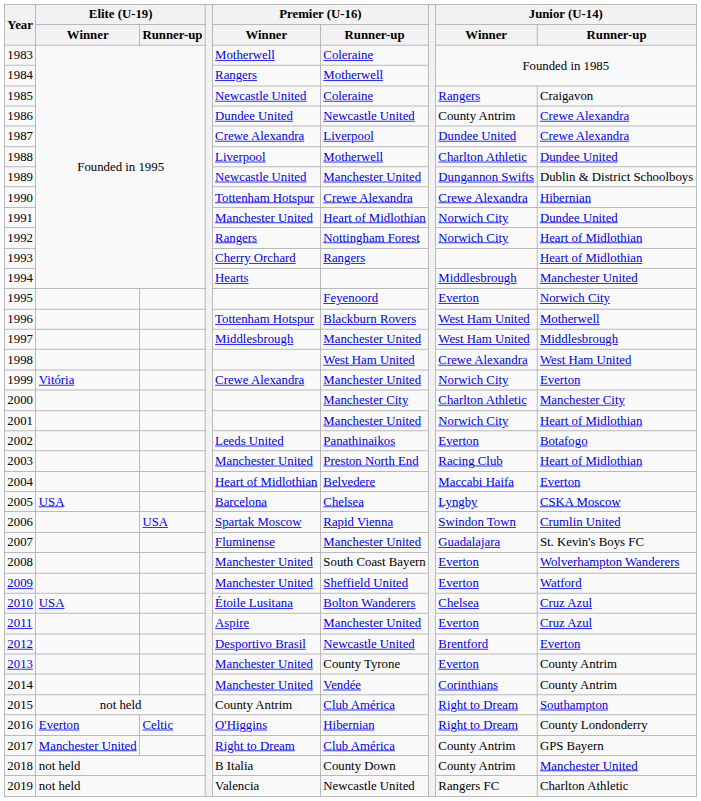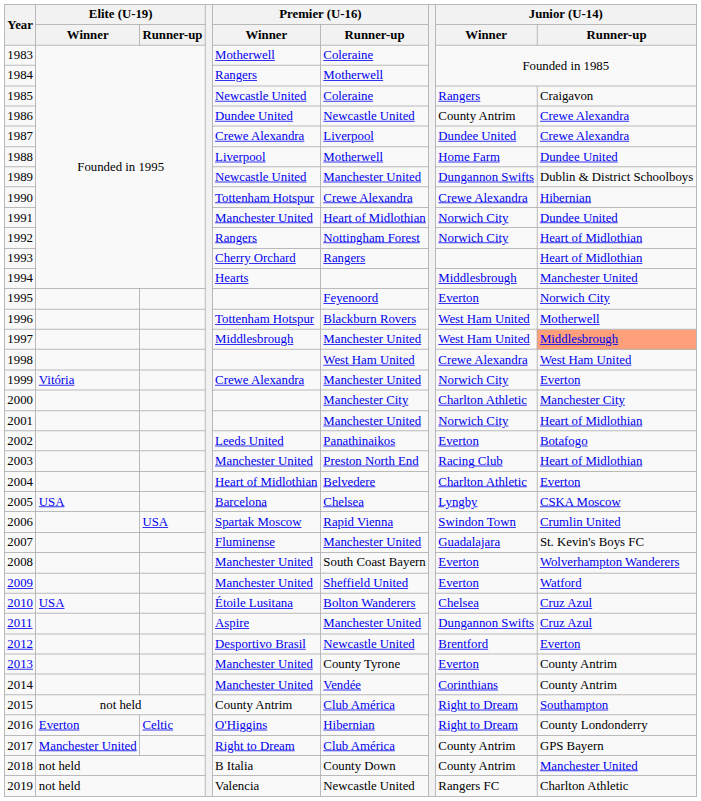 <table class="wikitable">
 <tr>
 <th rowspan="2">Year</th>
 <th colspan="2">Elite (U-19)</th>
 <th rowspan="39" bgcolor=#FFFFFF width="1"></th>
 <th colspan="2">Premier (U-16)</th>
 <th rowspan="39" bgcolor=#FFFFFF width="1"></th>
 <th colspan="2">Junior (U-14)</th>
 </tr>
 <tr>
 <th>Winner</th>
 <th>Runner-up</th>
 <th>Winner</th>
 <th>Runner-up</th>
 <th>Winner</th>
 <th>Runner-up</th>
 </tr>
 <tr>
 <td>1983</td>
 <td colspan="2" rowspan="12" align=center>Founded in 1995</td>
 <td> <a href='#'>Motherwell</a></td>
 <td> <a href='#'>Coleraine</a></td>
 <td colspan="2" rowspan=2 align=center>Founded in 1985</td>
 </tr>
 <tr>
 <td>1984</td>
 <td> <a href='#'>Rangers</a></td>
 <td> <a href='#'>Motherwell</a></td>
 </tr>
 <tr>
 <td>1985</td>
 <td> <a href='#'>Newcastle United</a></td>
 <td> <a href='#'>Coleraine</a></td>
 <td> <a href='#'>Rangers</a></td>
 <td> Craigavon</td>
 </tr>
 <tr>
 <td>1986</td>
 <td> <a href='#'>Dundee United</a></td>
 <td> <a href='#'>Newcastle United</a></td>
 <td> County Antrim</td>
 <td> <a href='#'>Crewe Alexandra</a></td>
 </tr>
 <tr>
 <td>1987</td>
 <td> <a href='#'>Crewe Alexandra</a></td>
 <td> <a href='#'>Liverpool</a></td>
 <td> <a href='#'>Dundee United</a></td>
 <td> <a href='#'>Crewe Alexandra</a></td>
 </tr>
 <tr>
 <td>1988</td>
 <td> <a href='#'>Liverpool</a></td>
 <td> <a href='#'>Motherwell</a></td>
-<td> <a href='#'>Charlton Athletic</a></td>
+<td> <a href='#'>Home Farm</a></td>
 <td> <a href='#'>Dundee United</a></td>
 </tr>
 <tr>
 <td>1989</td>
 <td> <a href='#'>Newcastle United</a></td>
 <td> <a href='#'>Manchester United</a></td>
 <td> <a href='#'>Dungannon Swifts</a></td>
 <td>  Dublin & District Schoolboys</td>
 </tr>
 <tr>
 <td>1990</td>
 <td> <a href='#'>Tottenham Hotspur</a></td>
 <td> <a href='#'>Crewe Alexandra</a></td>
 <td> <a href='#'>Crewe Alexandra</a></td>
 <td> <a href='#'>Hibernian</a></td>
 </tr>
 <tr>
 <td>1991</td>
 <td> <a href='#'>Manchester United</a></td>
 <td> <a href='#'>Heart of Midlothian</a></td>
 <td> <a href='#'>Norwich City</a></td>
 <td> <a href='#'>Dundee United</a></td>
 </tr>
 <tr>
 <td>1992</td>
 <td> <a href='#'>Rangers</a></td>
 <td> <a href='#'>Nottingham Forest</a></td>
 <td> <a href='#'>Norwich City</a></td>
 <td> <a href='#'>Heart of Midlothian</a></td>
 </tr>
 <tr>
 <td>1993</td>
 <td> <a href='#'>Cherry Orchard</a></td>
 <td> <a href='#'>Rangers</a></td>
 <td></td>
 <td> <a href='#'>Heart of Midlothian</a></td>
 </tr>
 <tr>
 <td>1994</td>
 <td> <a href='#'>Hearts</a></td>
 <td></td>
 <td> <a href='#'>Middlesbrough</a></td>
 <td> <a href='#'>Manchester United</a></td>
 </tr>
 <tr>
 <td>1995</td>
 <td></td>
 <td></td>
 <td></td>
 <td> <a href='#'>Feyenoord</a></td>
 <td> <a href='#'>Everton</a></td>
 <td> <a href='#'>Norwich City</a></td>
 </tr>
 <tr>
 <td>1996</td>
 <td></td>
 <td></td>
 <td> <a href='#'>Tottenham Hotspur</a></td>
 <td> <a href='#'>Blackburn Rovers</a></td>
 <td> <a href='#'>West Ham United</a></td>
 <td> <a href='#'>Motherwell</a></td>
 </tr>
 <tr>
 <td>1997</td>
 <td></td>
 <td></td>
 <td> <a href='#'>Middlesbrough</a></td>
 <td> <a href='#'>Manchester United</a></td>
 <td> <a href='#'>West Ham United</a></td>
-<td> <a href='#'>Middlesbrough</a></td>
+<td style="background: lightsalmon;"> <a href='#'>Middlesbrough</a></td>
 </tr>
 <tr>
 <td>1998</td>
 <td></td>
 <td></td>
 <td></td>
 <td> <a href='#'>West Ham United</a></td>
 <td> <a href='#'>Crewe Alexandra</a></td>
 <td> <a href='#'>West Ham United</a></td>
 </tr>
 <tr>
 <td>1999</td>
 <td> <a href='#'>Vitória</a></td>
 <td></td>
 <td> <a href='#'>Crewe Alexandra</a></td>
 <td> <a href='#'>Manchester United</a></td>
 <td> <a href='#'>Norwich City</a></td>
 <td> <a href='#'>Everton</a></td>
 </tr>
 <tr>
 <td>2000</td>
 <td></td>
 <td></td>
 <td></td>
 <td> <a href='#'>Manchester City</a></td>
 <td> <a href='#'>Charlton Athletic</a></td>
 <td> <a href='#'>Manchester City</a></td>
 </tr>
 <tr>
 <td>2001</td>
 <td></td>
 <td></td>
 <td></td>
 <td> <a href='#'>Manchester United</a></td>
 <td> <a href='#'>Norwich City</a></td>
 <td> <a href='#'>Heart of Midlothian</a></td>
 </tr>
 <tr>
 <td>2002</td>
 <td></td>
 <td></td>
 <td> <a href='#'>Leeds United</a></td>
 <td> <a href='#'>Panathinaikos</a></td>
 <td> <a href='#'>Everton</a></td>
 <td> <a href='#'>Botafogo</a></td>
 </tr>
 <tr>
 <td>2003</td>
 <td></td>
 <td></td>
 <td> <a href='#'>Manchester United</a></td>
 <td> <a href='#'>Preston North End</a></td>
 <td> <a href='#'>Racing Club</a></td>
 <td> <a href='#'>Heart of Midlothian</a></td>
 </tr>
 <tr>
 <td>2004</td>
 <td></td>
 <td></td>
 <td> <a href='#'>Heart of Midlothian</a></td>
 <td> <a href='#'>Belvedere</a></td>
-<td> <a href='#'>Maccabi Haifa</a></td>
+<td> <a href='#'>Charlton Athletic</a></td>
 <td> <a href='#'>Everton</a></td>
 </tr>
 <tr>
 <td>2005</td>
 <td> <a href='#'>USA</a></td>
 <td></td>
 <td> <a href='#'>Barcelona</a></td>
 <td> <a href='#'>Chelsea</a></td>
 <td> <a href='#'>Lyngby</a></td>
 <td> <a href='#'>CSKA Moscow</a></td>
 </tr>
 <tr>
 <td>2006</td>
 <td></td>
 <td> <a href='#'>USA</a></td>
 <td> <a href='#'>Spartak Moscow</a></td>
 <td> <a href='#'>Rapid Vienna</a></td>
 <td> <a href='#'>Swindon Town</a></td>
 <td> <a href='#'>Crumlin United</a></td>
 </tr>
 <tr>
 <td>2007</td>
 <td></td>
 <td></td>
 <td> <a href='#'>Fluminense</a></td>
 <td> <a href='#'>Manchester United</a></td>
 <td> <a href='#'>Guadalajara</a></td>
 <td> St. Kevin's Boys FC</td>
 </tr>
 <tr>
 <td>2008</td>
 <td></td>
 <td></td>
 <td> <a href='#'>Manchester United</a></td>
 <td> South Coast Bayern</td>
 <td> <a href='#'>Everton</a></td>
 <td> <a href='#'>Wolverhampton Wanderers</a></td>
 </tr>
 <tr>
 <td><a href='#'>2009</a></td>
 <td></td>
 <td></td>
 <td> <a href='#'>Manchester United</a></td>
 <td> <a href='#'>Sheffield United</a></td>
 <td> <a href='#'>Everton</a></td>
 <td> <a href='#'>Watford</a></td>
 </tr>
 <tr>
 <td><a href='#'>2010</a></td>
 <td> <a href='#'>USA</a></td>
 <td></td>
 <td> <a href='#'>Étoile Lusitana</a></td>
 <td> <a href='#'>Bolton Wanderers</a></td>
 <td> <a href='#'>Chelsea</a></td>
 <td> <a href='#'>Cruz Azul</a></td>
 </tr>
 <tr>
 <td><a href='#'>2011</a></td>
 <td></td>
 <td></td>
 <td> <a href='#'>Aspire</a></td>
 <td> <a href='#'>Manchester United</a></td>
-<td> <a href='#'>Everton</a></td>
+<td> <a href='#'>Dungannon Swifts</a></td>
 <td> <a href='#'>Cruz Azul</a></td>
 </tr>
 <tr>
 <td><a href='#'>2012</a></td>
 <td></td>
 <td></td>
 <td> <a href='#'>Desportivo Brasil</a></td>
 <td> <a href='#'>Newcastle United</a></td>
 <td> <a href='#'>Brentford</a></td>
 <td> <a href='#'>Everton</a></td>
 </tr>
 <tr>
 <td><a href='#'>2013</a></td>
 <td></td>
 <td></td>
 <td> <a href='#'>Manchester United</a></td>
 <td> County Tyrone</td>
 <td> <a href='#'>Everton</a></td>
 <td> County Antrim</td>
 </tr>
 <tr>
 <td>2014</td>
 <td></td>
 <td></td>
 <td> <a href='#'>Manchester United</a></td>
 <td> <a href='#'>Vendée</a></td>
 <td> <a href='#'>Corinthians</a></td>
 <td> County Antrim</td>
 </tr>
 <tr>
 <td>2015</td>
 <td colspan="2" align=center>not held</td>
 <td> County Antrim</td>
 <td> <a href='#'>Club América</a></td>
 <td> <a href='#'>Right to Dream</a></td>
 <td> <a href='#'>Southampton</a></td>
 </tr>
 <tr>
 <td>2016</td>
 <td> <a href='#'>Everton</a></td>
 <td> <a href='#'>Celtic</a></td>
 <td> <a href='#'>O'Higgins</a></td>
 <td> <a href='#'>Hibernian</a></td>
 <td> <a href='#'>Right to Dream</a></td>
 <td> County Londonderry</td>
 </tr>
 <tr>
 <td>2017</td>
 <td> <a href='#'>Manchester United</a></td>
 <td></td>
 <td> <a href='#'>Right to Dream</a></td>
 <td> <a href='#'>Club América</a></td>
 <td> County Antrim</td>
 <td> GPS Bayern</td>
 </tr>
 <tr>
 <td>2018</td>
 <td colspan="2">not held</td>
 <td> B Italia</td>
 <td> County Down</td>
 <td> County Antrim</td>
 <td> <a href='#'>Manchester United</a></td>
 </tr>
 <tr>
 <td>2019</td>
 <td colspan="2">not held</td>
 <td> Valencia</td>
 <td> Newcastle United</td>
 <td> Rangers FC</td>
 <td> Charlton Athletic</td>
 </tr>
 </table>
